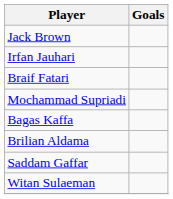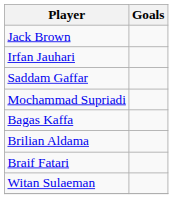 <table class="wikitable sortable" style="text-align: left;">
 <tr>
 <th>Player</th>
 <th>Goals</th>
 </tr>
 <tr>
 <td><a href='#'>Jack Brown</a></td>
 <td></td>
 </tr>
 <tr>
 <td><a href='#'>Irfan Jauhari</a></td>
 <td></td>
 </tr>
 <tr>
-<td><a href='#'>Braif Fatari</a></td>
+<td><a href='#'>Saddam Gaffar</a></td>
 <td></td>
 </tr>
 <tr>
 <td><a href='#'>Mochammad Supriadi</a></td>
 <td></td>
 </tr>
 <tr>
 <td><a href='#'>Bagas Kaffa</a></td>
 <td></td>
 </tr>
 <tr>
 <td><a href='#'>Brilian Aldama</a></td>
 <td></td>
 </tr>
 <tr>
-<td><a href='#'>Saddam Gaffar</a></td>
+<td><a href='#'>Braif Fatari</a></td>
 <td></td>
 </tr>
 <tr>
 <td><a href='#'>Witan Sulaeman</a></td>
 <td></td>
 </tr>
 <tr>
 </tr>
 </table>
